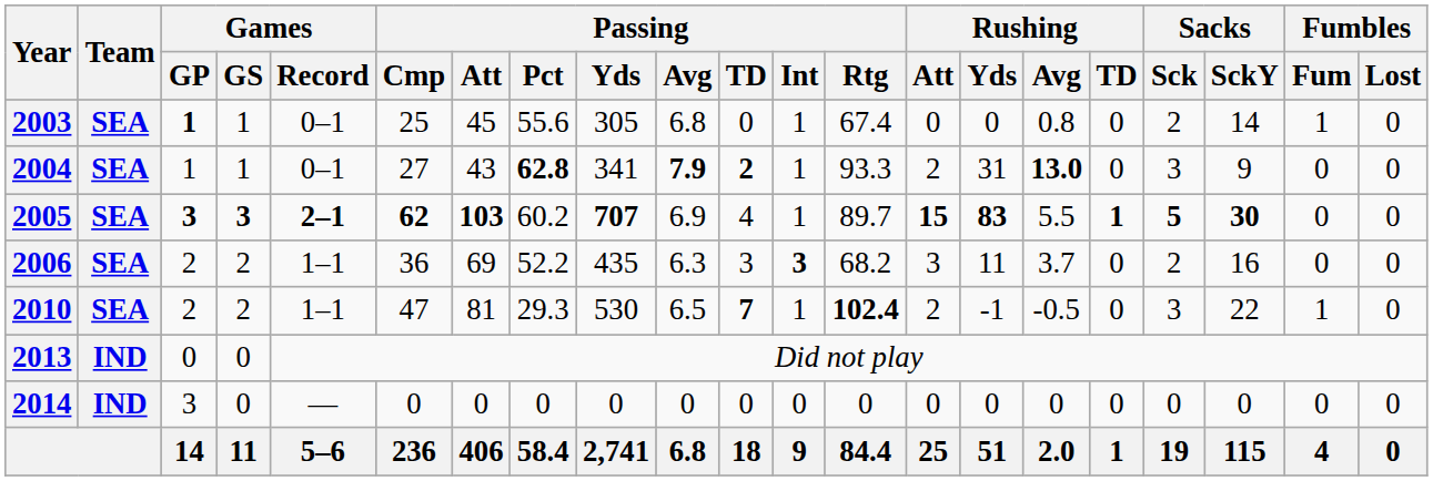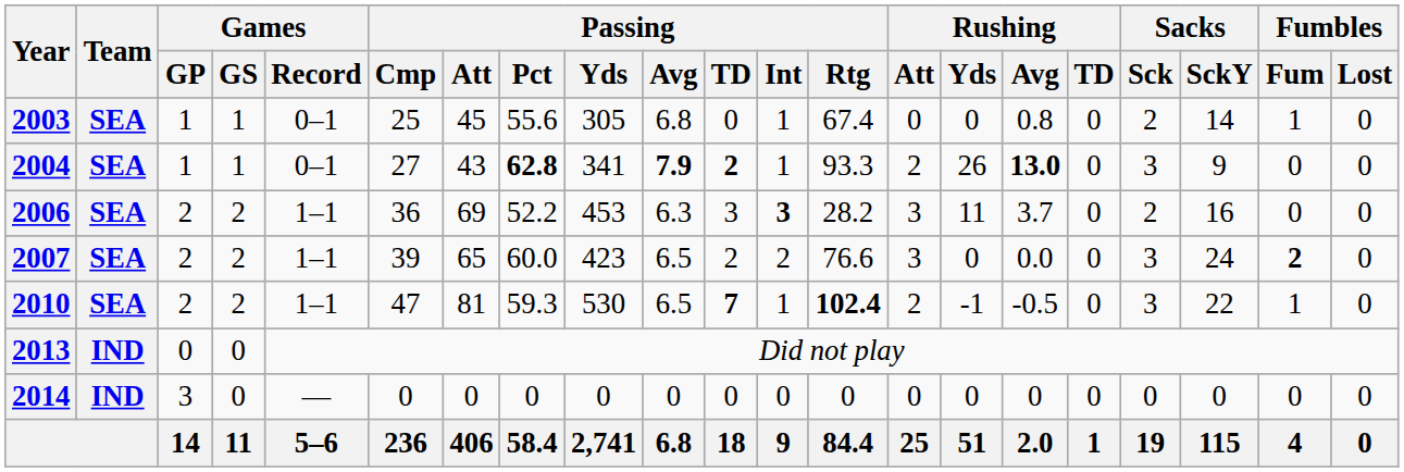 <table class=wikitable style="text-align:center;">
 <tr>
 <th rowspan="2">Year</th>
 <th rowspan="2">Team</th>
 <th colspan="3">Games</th>
 <th colspan="8">Passing</th>
 <th colspan="4">Rushing</th>
 <th colspan="2">Sacks</th>
 <th colspan="2">Fumbles</th>
 </tr>
 <tr>
 <th>GP</th>
 <th>GS</th>
 <th>Record</th>
 <th>Cmp</th>
 <th>Att</th>
 <th>Pct</th>
 <th>Yds</th>
 <th>Avg</th>
 <th>TD</th>
 <th>Int</th>
 <th>Rtg</th>
 <th>Att</th>
 <th>Yds</th>
 <th>Avg</th>
 <th>TD</th>
 <th>Sck</th>
 <th>SckY</th>
 <th>Fum</th>
 <th>Lost</th>
 </tr>
 <tr>
 <th><a href='#'>2003</a></th>
 <th><a href='#'>SEA</a></th>
-<td><strong>1</strong></td>
+<td>1</td>
 <td>1</td>
 <td>0–1</td>
 <td>25</td>
 <td>45</td>
 <td>55.6</td>
 <td>305</td>
 <td>6.8</td>
 <td>0</td>
 <td>1</td>
 <td>67.4</td>
 <td>0</td>
 <td>0</td>
 <td>0.8</td>
 <td>0</td>
 <td>2</td>
 <td>14</td>
 <td>1</td>
 <td>0</td>
 </tr>
 <tr>
 <th><a href='#'>2004</a></th>
 <th><a href='#'>SEA</a></th>
 <td>1</td>
 <td>1</td>
 <td>0–1</td>
 <td>27</td>
 <td>43</td>
 <td><strong>62.8</strong></td>
 <td>341</td>
 <td><strong>7.9</strong></td>
 <td><strong>2</strong></td>
 <td>1</td>
 <td>93.3</td>
 <td>2</td>
-<td>31</td>
+<td>26</td>
 <td><strong>13.0</strong></td>
 <td>0</td>
 <td>3</td>
 <td>9</td>
-<td>0</td>
-<td>0</td>
-</tr>
-<tr>
-<th><a href='#'>2005</a></th>
-<th><a href='#'>SEA</a></th>
-<td><strong>3</strong></td>
-<td><strong>3</strong></td>
-<td><strong>2–1</strong></td>
-<td><strong>62</strong></td>
-<td><strong>103</strong></td>
-<td>60.2</td>
-<td><strong>707</strong></td>
-<td>6.9</td>
-<td>4</td>
-<td>1</td>
-<td>89.7</td>
-<td><strong>15</strong></td>
-<td><strong>83</strong></td>
-<td>5.5</td>
-<td><strong>1</strong></td>
-<td><strong>5</strong></td>
-<td><strong>30</strong></td>
 <td>0</td>
 <td>0</td>
 </tr>
 <tr>
 <th><a href='#'>2006</a></th>
 <th><a href='#'>SEA</a></th>
 <td>2</td>
 <td>2</td>
 <td>1–1</td>
 <td>36</td>
 <td>69</td>
 <td>52.2</td>
-<td>435</td>
+<td>453</td>
 <td>6.3</td>
 <td>3</td>
 <td><strong>3</strong></td>
-<td>68.2</td>
+<td>28.2</td>
 <td>3</td>
 <td>11</td>
 <td>3.7</td>
 <td>0</td>
 <td>2</td>
 <td>16</td>
 <td>0</td>
 <td>0</td>
 </tr>
 <tr>
+<th><a href='#'>2007</a></th>
+<th><a href='#'>SEA</a></th>
+<td>2</td>
+<td>2</td>
+<td>1–1</td>
+<td>39</td>
+<td>65</td>
+<td>60.0</td>
+<td>423</td>
+<td>6.5</td>
+<td>2</td>
+<td>2</td>
+<td>76.6</td>
+<td>3</td>
+<td>0</td>
+<td>0.0</td>
+<td>0</td>
+<td>3</td>
+<td>24</td>
+<td><strong>2</strong></td>
+<td>0</td>
+</tr>
+<tr>
 <th><a href='#'>2010</a></th>
 <th><a href='#'>SEA</a></th>
 <td>2</td>
 <td>2</td>
 <td>1–1</td>
 <td>47</td>
 <td>81</td>
-<td>29.3</td>
+<td>59.3</td>
 <td>530</td>
 <td>6.5</td>
 <td><strong>7</strong></td>
 <td>1</td>
 <td><strong>102.4</strong></td>
 <td>2</td>
 <td>-1</td>
 <td>-0.5</td>
 <td>0</td>
 <td>3</td>
 <td>22</td>
 <td>1</td>
 <td>0</td>
 </tr>
 <tr>
 <th><a href='#'>2013</a></th>
 <th><a href='#'>IND</a></th>
 <td>0</td>
 <td>0</td>
 <td colspan="17"><em>Did not play</em></td>
 </tr>
 <tr>
 <th><a href='#'>2014</a></th>
 <th><a href='#'>IND</a></th>
 <td>3</td>
 <td>0</td>
 <td>—</td>
 <td>0</td>
 <td>0</td>
 <td>0</td>
 <td>0</td>
 <td>0</td>
 <td>0</td>
 <td>0</td>
 <td>0</td>
 <td>0</td>
 <td>0</td>
 <td>0</td>
 <td>0</td>
 <td>0</td>
 <td>0</td>
 <td>0</td>
 <td>0</td>
 </tr>
 <tr>
 <th colspan="2"></th>
 <th>14</th>
 <th>11</th>
 <th>5–6</th>
 <th>236</th>
 <th>406</th>
 <th>58.4</th>
 <th>2,741</th>
 <th>6.8</th>
 <th>18</th>
 <th>9</th>
 <th>84.4</th>
 <th>25</th>
 <th>51</th>
 <th>2.0</th>
 <th>1</th>
 <th>19</th>
 <th>115</th>
 <th>4</th>
 <th>0</th>
 </tr>
 </table>
